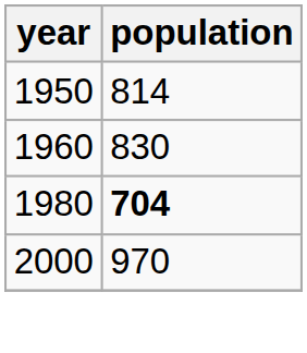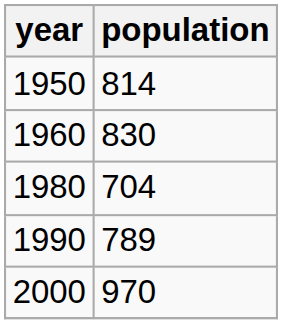 <table class="wikitable">
 <tr>
 <th>year</th>
 <th>population</th>
 </tr>
 <tr>
 <td>1950</td>
 <td>814</td>
 </tr>
 <tr>
 <td>1960</td>
 <td>830</td>
 </tr>
 <tr>
 <td>1980</td>
-<td><strong>704</strong></td>
+<td>704</td>
+</tr>
+<tr>
+<td>1990</td>
+<td>789</td>
 </tr>
 <tr>
 <td>2000</td>
 <td>970</td>
 </tr>
 <tr>
 </tr>
 </table>
